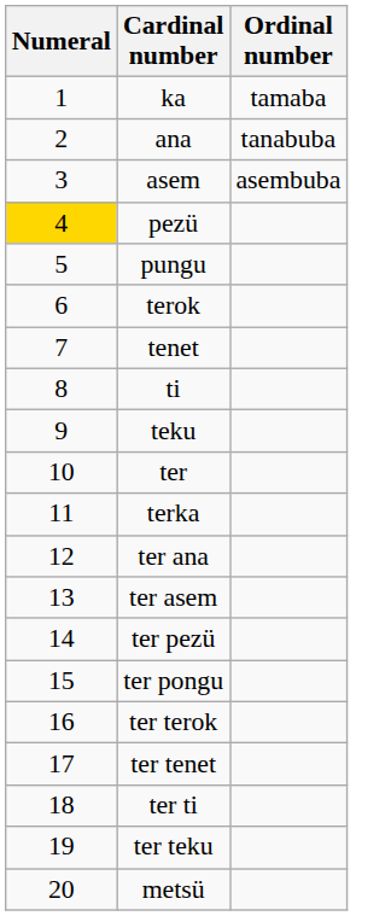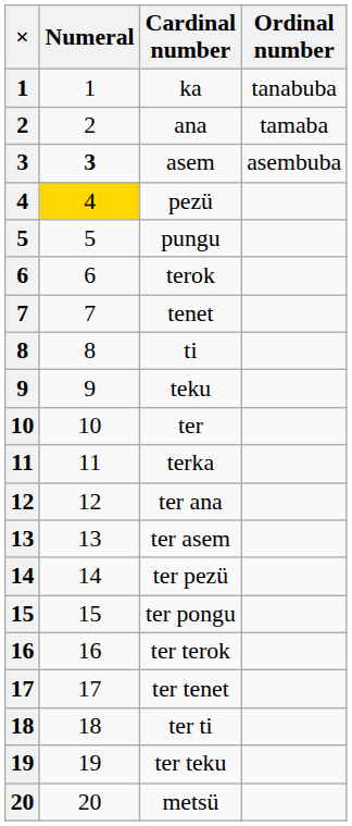 <table class="wikitable" style="text-align: center; width: 200px; height: 200px;">
 <tr>
+<th>×</th>
 <th>Numeral</th>
 <th>Cardinal number</th>
 <th>Ordinal number</th>
 </tr>
 <tr>
+<th>1</th>
 <td>1</td>
 <td>ka</td>
+<td>tanabuba</td>
+</tr>
+<tr>
+<th>2</th>
+<td>2</td>
+<td>ana</td>
 <td>tamaba</td>
 </tr>
 <tr>
-<td>2</td>
-<td>ana</td>
-<td>tanabuba</td>
-</tr>
-<tr>
-<td>3</td>
+<th>3</th>
+<td><strong>3</strong></td>
 <td>asem</td>
 <td>asembuba</td>
 </tr>
 <tr>
+<th>4</th>
 <td style="background: gold;">4</td>
 <td>pezü</td>
 <td></td>
 </tr>
 <tr>
+<th>5</th>
 <td>5</td>
 <td>pungu</td>
 <td></td>
 </tr>
 <tr>
+<th>6</th>
 <td>6</td>
 <td>terok</td>
 <td></td>
 </tr>
 <tr>
+<th>7</th>
 <td>7</td>
 <td>tenet</td>
 <td></td>
 </tr>
 <tr>
+<th>8</th>
 <td>8</td>
 <td>ti</td>
 <td></td>
 </tr>
 <tr>
+<th>9</th>
 <td>9</td>
 <td>teku</td>
 <td></td>
 </tr>
 <tr>
+<th>10</th>
 <td>10</td>
 <td>ter</td>
 <td></td>
 </tr>
 <tr>
+<th>11</th>
 <td>11</td>
 <td>terka</td>
 <td></td>
 </tr>
 <tr>
+<th>12</th>
 <td>12</td>
 <td>ter ana</td>
 <td></td>
 </tr>
 <tr>
+<th>13</th>
 <td>13</td>
 <td>ter asem</td>
 <td></td>
 </tr>
 <tr>
+<th>14</th>
 <td>14</td>
 <td>ter pezü</td>
 <td></td>
 </tr>
 <tr>
+<th>15</th>
 <td>15</td>
 <td>ter pongu</td>
 <td></td>
 </tr>
 <tr>
+<th>16</th>
 <td>16</td>
 <td>ter terok</td>
 <td></td>
 </tr>
 <tr>
+<th>17</th>
 <td>17</td>
 <td>ter tenet</td>
 <td></td>
 </tr>
 <tr>
+<th>18</th>
 <td>18</td>
 <td>ter ti</td>
 <td></td>
 </tr>
 <tr>
+<th>19</th>
 <td>19</td>
 <td>ter teku</td>
 <td></td>
 </tr>
 <tr>
+<th>20</th>
 <td>20</td>
 <td>metsü</td>
 <td></td>
 </tr>
 </table>
